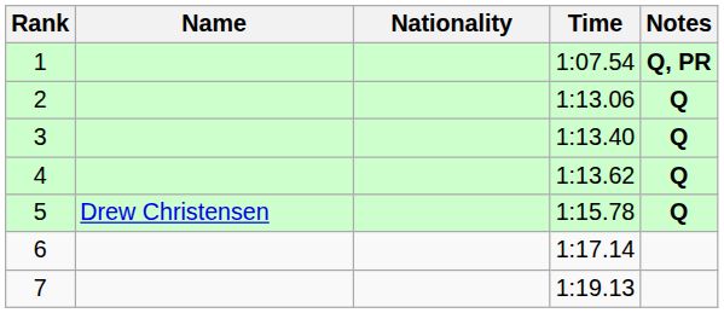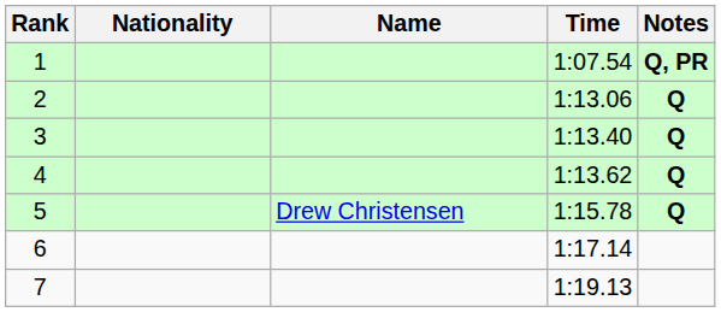 <table class="wikitable sortable" style="text-align:center">
 <tr>
 <th>Rank</th>
+<th style="width:125px">Nationality</th>
 <th style="width:180px">Name</th>
-<th style="width:125px">Nationality</th>
 <th>Time</th>
 <th>Notes</th>
 </tr>
 <tr style="background:#cfc;">
 <td>1</td>
 <td style="text-align:left;"></td>
 <td style="text-align:left;"></td>
 <td>1:07.54</td>
 <td><strong>Q, PR</strong></td>
 </tr>
 <tr style="background:#cfc;">
 <td>2</td>
 <td style="text-align:left;"></td>
 <td style="text-align:left;"></td>
 <td>1:13.06</td>
 <td><strong>Q</strong></td>
 </tr>
 <tr style="background:#cfc;">
 <td>3</td>
 <td style="text-align:left;"></td>
 <td style="text-align:left;"></td>
 <td>1:13.40</td>
 <td><strong>Q</strong></td>
 </tr>
 <tr style="background:#cfc;">
 <td>4</td>
 <td style="text-align:left;"></td>
 <td style="text-align:left;"></td>
 <td>1:13.62</td>
 <td><strong>Q</strong></td>
 </tr>
 <tr style="background:#cfc;">
 <td>5</td>
+<td style="text-align:left;"></td>
 <td style="text-align:left;"><a href='#'>Drew Christensen</a></td>
-<td style="text-align:left;"></td>
 <td>1:15.78</td>
 <td><strong>Q</strong></td>
 </tr>
 <tr>
 <td>6</td>
 <td style="text-align:left;"></td>
 <td style="text-align:left;"></td>
 <td>1:17.14</td>
 <td></td>
 </tr>
 <tr>
 <td>7</td>
 <td style="text-align:left;"></td>
 <td style="text-align:left;"></td>
 <td>1:19.13</td>
 <td></td>
 </tr>
 </table>
